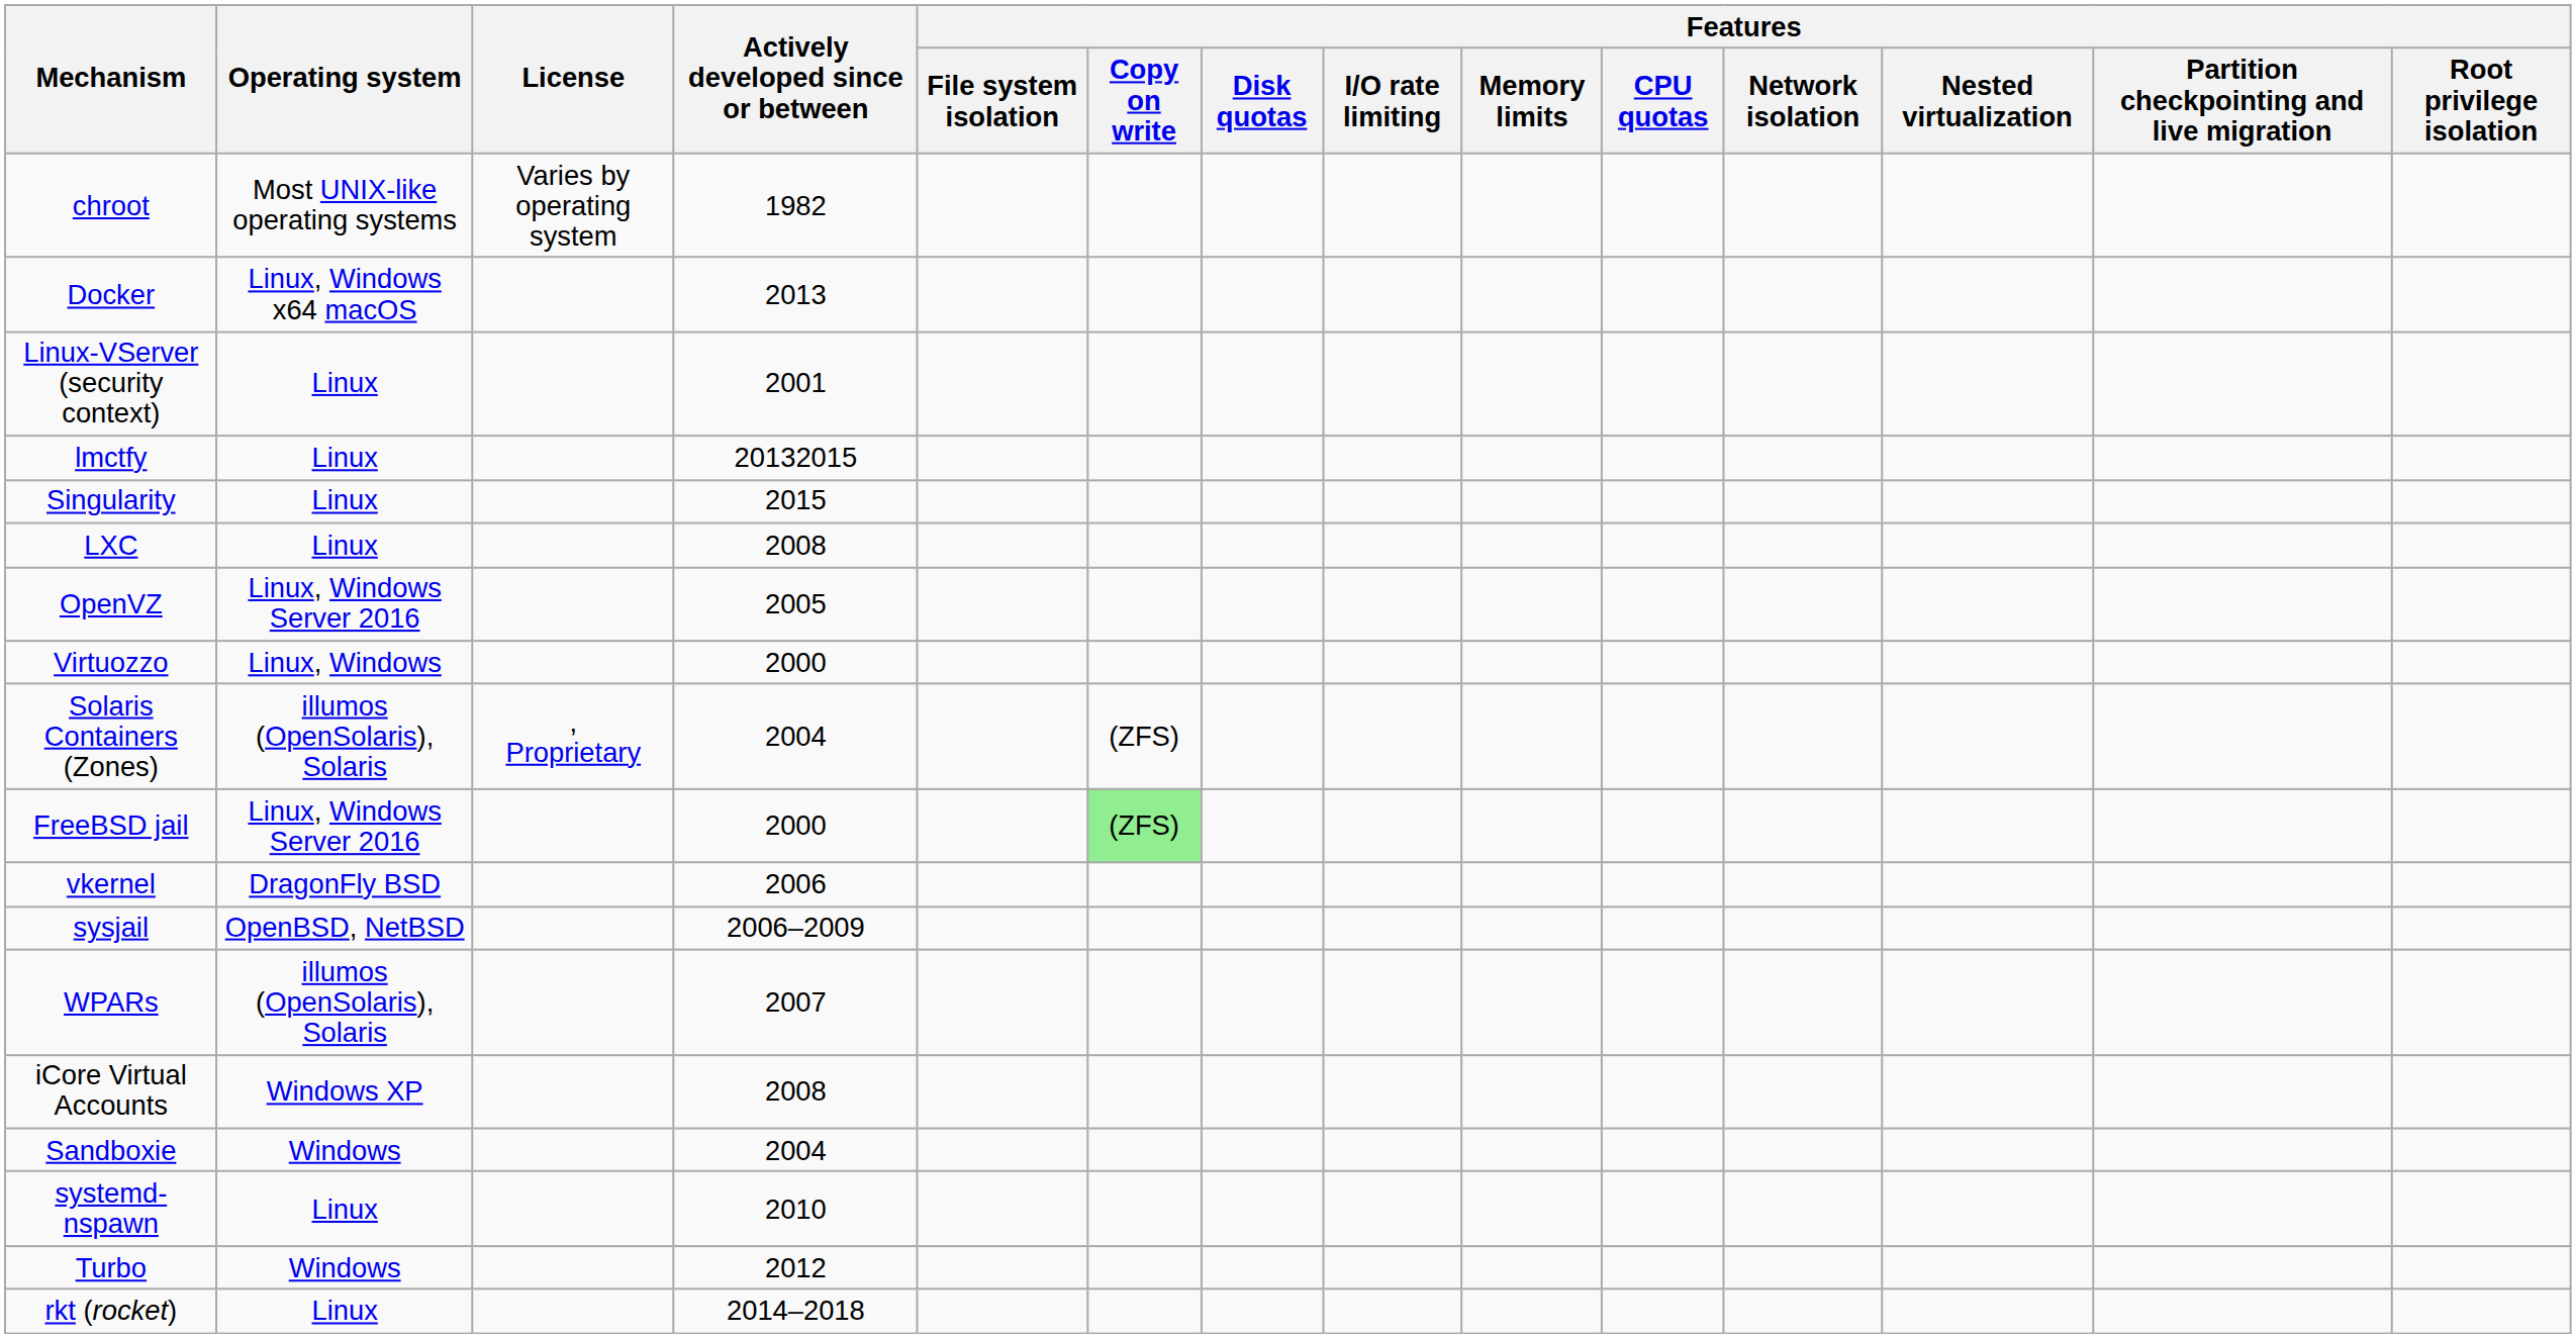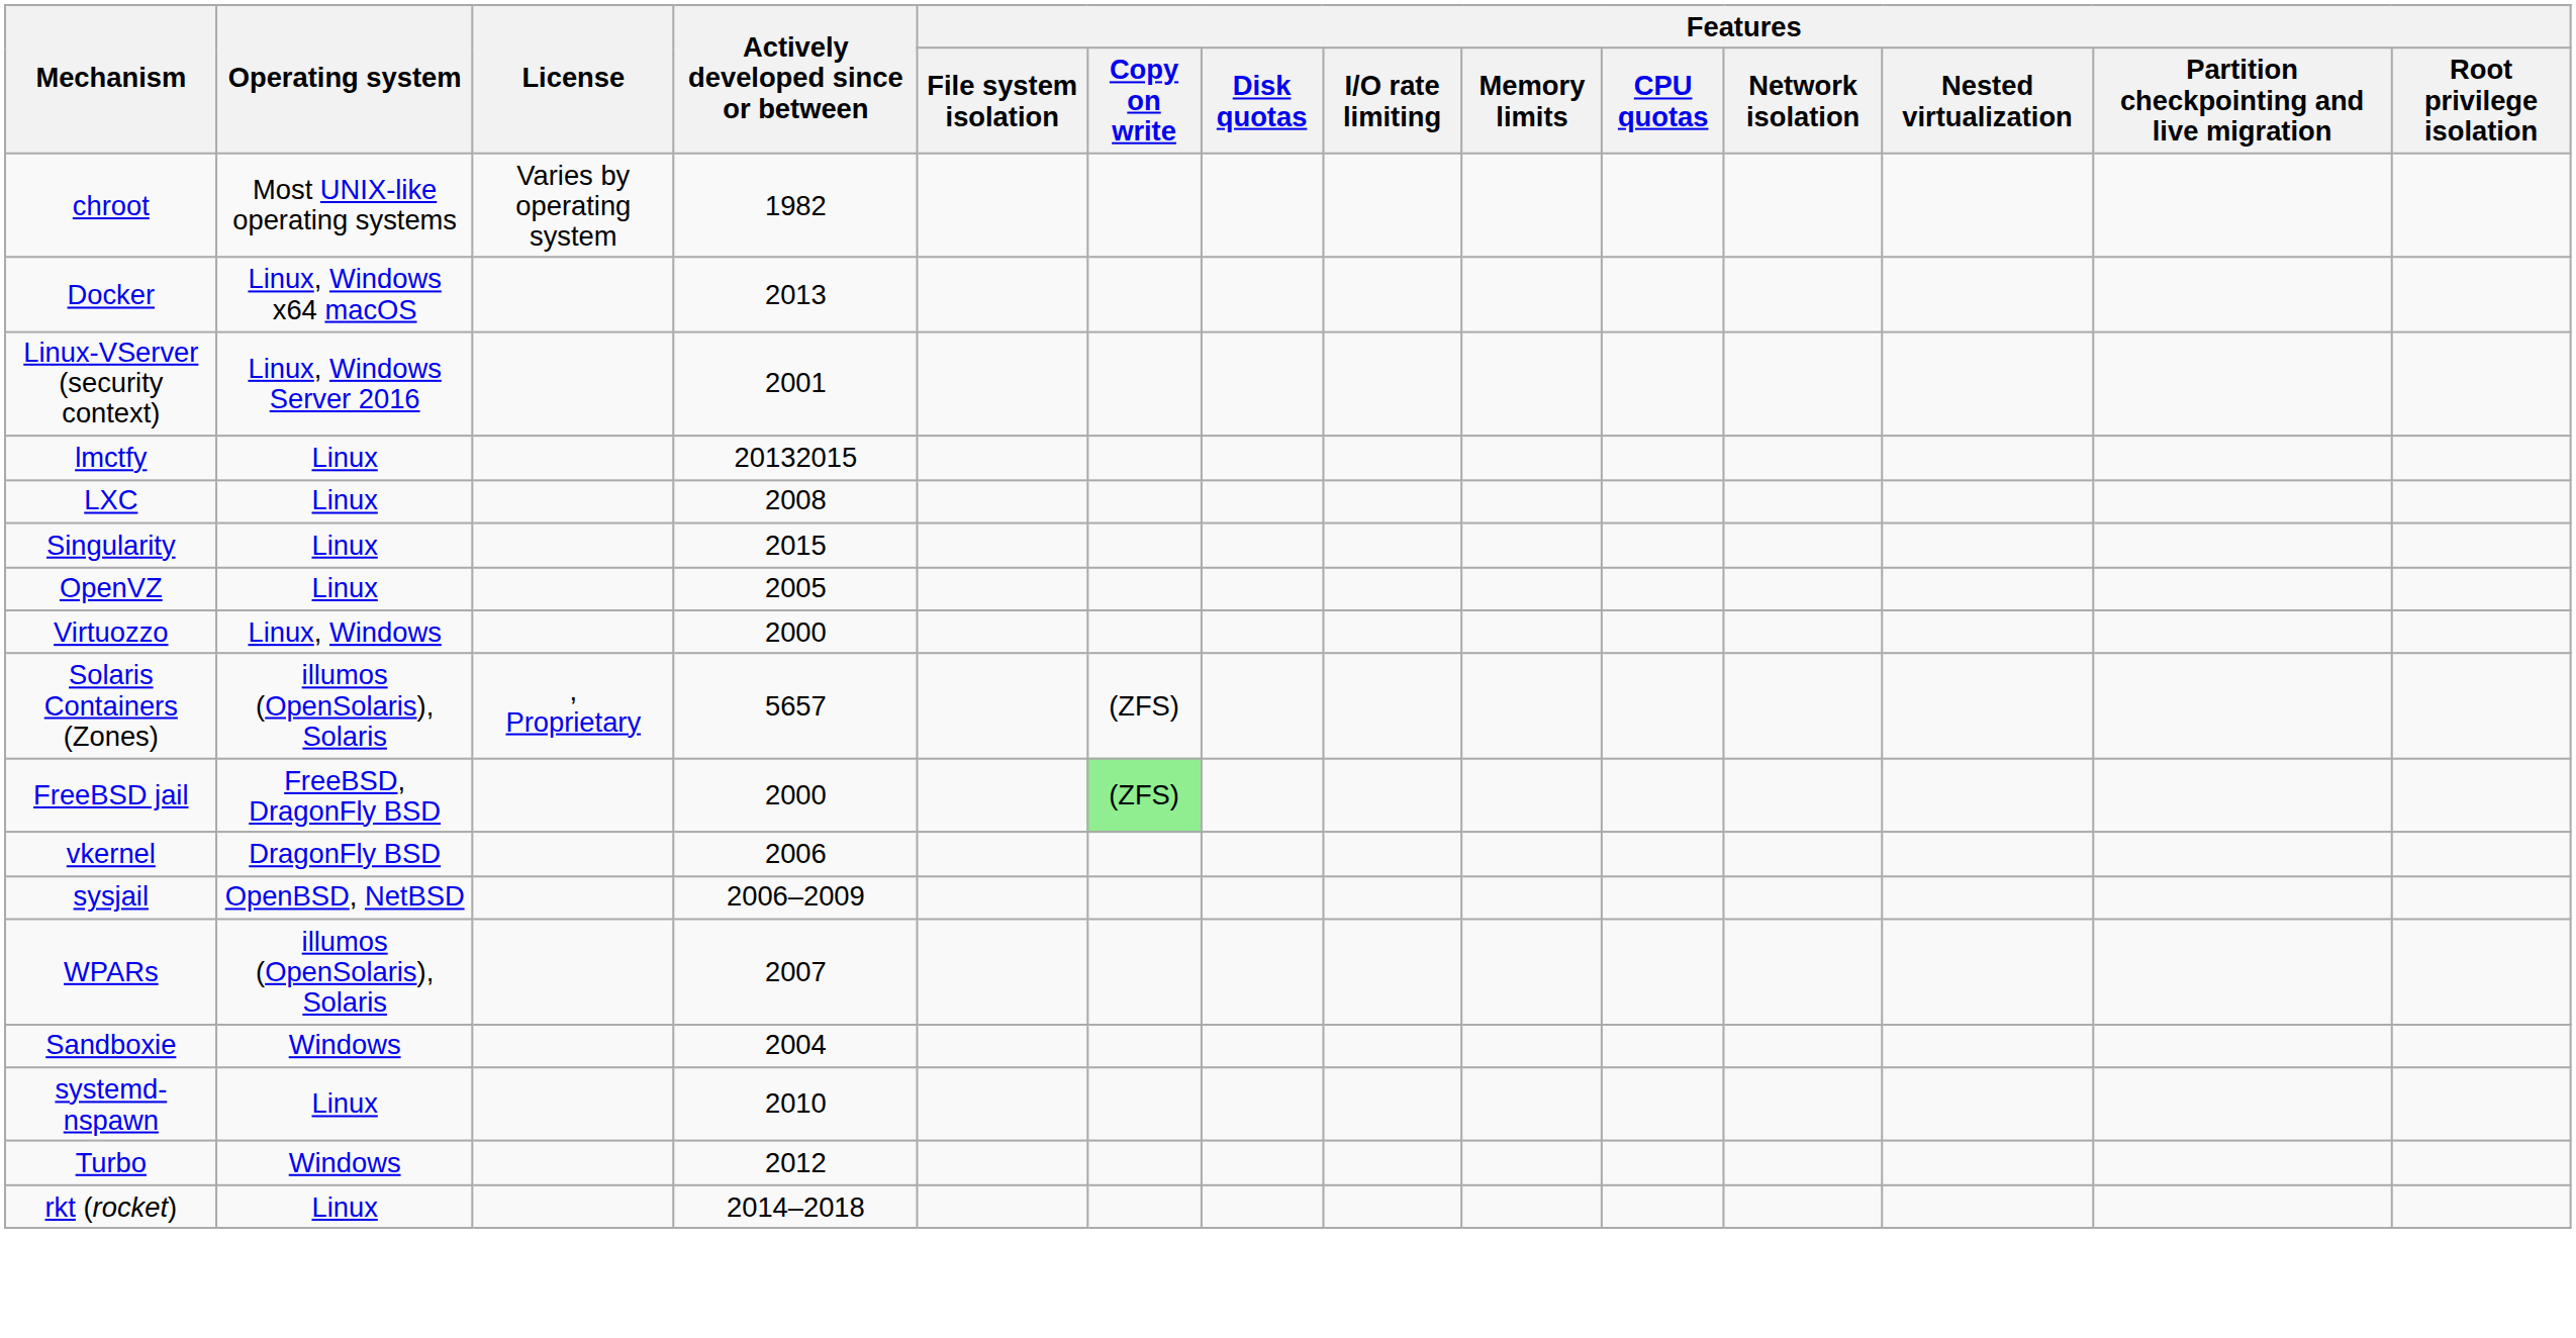 <table class="wikitable sortable" style="font-size: 85%; text-align: center; width: 100%">
 <tr>
 <th rowspan="2">Mechanism</th>
 <th rowspan="2">Operating system</th>
 <th rowspan="2">License</th>
 <th rowspan="2">Actively developed since or between</th>
 <th colspan="10">Features</th>
 </tr>
 <tr>
 <th>File system isolation</th>
 <th><a href='#'>Copy on write</a></th>
 <th><a href='#'>Disk quotas</a></th>
 <th>I/O rate limiting</th>
 <th>Memory limits</th>
 <th><a href='#'>CPU quotas</a></th>
 <th>Network isolation</th>
 <th>Nested virtualization</th>
 <th>Partition checkpointing and live migration</th>
 <th>Root privilege isolation</th>
 </tr>
 <tr>
 <td><a href='#'>chroot</a></td>
 <td>Most <a href='#'>UNIX-like</a> operating systems</td>
 <td>Varies by operating system</td>
 <td>1982</td>
 <td></td>
 <td></td>
 <td></td>
 <td></td>
 <td></td>
 <td></td>
 <td></td>
 <td></td>
 <td></td>
 <td></td>
 </tr>
 <tr>
 <td><a href='#'>Docker</a></td>
 <td><a href='#'>Linux</a>, <a href='#'>Windows</a> x64 <a href='#'>macOS</a></td>
 <td></td>
 <td>2013</td>
 <td></td>
 <td></td>
 <td></td>
 <td> </td>
 <td></td>
 <td></td>
 <td></td>
 <td></td>
 <td></td>
 <td> </td>
 </tr>
 <tr>
 <td><a href='#'>Linux-VServer</a><br>(security context)</td>
-<td><a href='#'>Linux</a></td>
+<td><a href='#'>Linux</a>, <a href='#'>Windows Server 2016</a></td>
 <td></td>
 <td>2001</td>
 <td></td>
 <td></td>
 <td></td>
 <td></td>
 <td></td>
 <td></td>
 <td></td>
 <td></td>
 <td></td>
 <td></td>
 </tr>
 <tr>
 <td><a href='#'>lmctfy</a></td>
 <td><a href='#'>Linux</a></td>
 <td></td>
 <td>20132015</td>
 <td></td>
 <td></td>
 <td></td>
 <td></td>
 <td></td>
 <td></td>
 <td></td>
 <td></td>
 <td></td>
 <td></td>
 </tr>
 <tr>
+<td><a href='#'>LXC</a></td>
+<td><a href='#'>Linux</a></td>
+<td></td>
+<td>2008</td>
+<td></td>
+<td></td>
+<td></td>
+<td></td>
+<td></td>
+<td></td>
+<td></td>
+<td></td>
+<td></td>
+<td></td>
+</tr>
+<tr>
 <td><a href='#'>Singularity</a></td>
 <td><a href='#'>Linux</a></td>
 <td></td>
 <td>2015</td>
 <td></td>
 <td></td>
 <td></td>
 <td></td>
 <td></td>
 <td></td>
 <td></td>
 <td></td>
 <td></td>
 <td></td>
 </tr>
 <tr>
-<td><a href='#'>LXC</a></td>
+<td><a href='#'>OpenVZ</a></td>
 <td><a href='#'>Linux</a></td>
-<td></td>
-<td>2008</td>
-<td></td>
-<td></td>
-<td></td>
-<td></td>
-<td></td>
-<td></td>
-<td></td>
-<td></td>
-<td></td>
-<td></td>
-</tr>
-<tr>
-<td><a href='#'>OpenVZ</a></td>
-<td><a href='#'>Linux</a>, <a href='#'>Windows Server 2016</a></td>
 <td></td>
 <td>2005</td>
 <td></td>
 <td></td>
 <td></td>
 <td></td>
 <td></td>
 <td></td>
 <td></td>
 <td></td>
 <td></td>
 <td></td>
 </tr>
 <tr>
 <td><a href='#'>Virtuozzo</a></td>
 <td><a href='#'>Linux</a>, <a href='#'>Windows</a></td>
 <td></td>
 <td>2000</td>
 <td></td>
 <td></td>
 <td></td>
 <td></td>
 <td></td>
 <td></td>
 <td></td>
 <td></td>
 <td></td>
 <td></td>
 </tr>
 <tr>
 <td><a href='#'>Solaris Containers</a> (Zones)</td>
 <td><a href='#'>illumos</a> (<a href='#'>OpenSolaris</a>),<br><a href='#'>Solaris</a></td>
 <td>,<br><a href='#'>Proprietary</a></td>
-<td>2004</td>
+<td>5657</td>
 <td></td>
 <td> (ZFS)</td>
 <td></td>
 <td></td>
 <td></td>
 <td></td>
 <td></td>
 <td></td>
 <td></td>
 <td></td>
 </tr>
 <tr>
 <td><a href='#'>FreeBSD jail</a></td>
-<td><a href='#'>Linux</a>, <a href='#'>Windows Server 2016</a></td>
+<td><a href='#'>FreeBSD</a>, <a href='#'>DragonFly BSD</a></td>
 <td></td>
 <td>2000</td>
 <td></td>
 <td style="background: lightgreen;"> (ZFS)</td>
 <td></td>
 <td></td>
 <td></td>
 <td></td>
 <td></td>
 <td></td>
 <td></td>
 <td></td>
 </tr>
 <tr>
 <td><a href='#'>vkernel</a></td>
 <td><a href='#'>DragonFly BSD</a></td>
 <td></td>
 <td>2006</td>
 <td></td>
 <td></td>
 <td></td>
 <td></td>
 <td></td>
 <td></td>
 <td></td>
 <td></td>
 <td></td>
 <td></td>
 </tr>
 <tr>
 <td><a href='#'>sysjail</a></td>
 <td><a href='#'>OpenBSD</a>, <a href='#'>NetBSD</a></td>
 <td></td>
 <td>2006–2009</td>
 <td></td>
 <td></td>
 <td></td>
 <td></td>
 <td></td>
 <td></td>
 <td></td>
 <td></td>
 <td></td>
 <td></td>
 </tr>
 <tr>
 <td><a href='#'>WPARs</a></td>
 <td><a href='#'>illumos</a> (<a href='#'>OpenSolaris</a>),<br><a href='#'>Solaris</a></td>
 <td></td>
 <td>2007</td>
-<td></td>
-<td></td>
-<td></td>
-<td></td>
-<td></td>
-<td></td>
-<td></td>
-<td></td>
-<td></td>
-<td></td>
-</tr>
-<tr>
-<td>iCore Virtual Accounts</td>
-<td><a href='#'>Windows XP</a></td>
-<td></td>
-<td>2008</td>
 <td></td>
 <td></td>
 <td></td>
 <td></td>
 <td></td>
 <td></td>
 <td></td>
 <td></td>
 <td></td>
 <td></td>
 </tr>
 <tr>
 <td><a href='#'>Sandboxie</a></td>
 <td><a href='#'>Windows</a></td>
 <td></td>
 <td>2004</td>
 <td></td>
 <td></td>
 <td></td>
 <td></td>
 <td></td>
 <td></td>
 <td></td>
 <td></td>
 <td></td>
 <td></td>
 </tr>
 <tr>
 <td><a href='#'>systemd-nspawn</a></td>
 <td><a href='#'>Linux</a></td>
 <td></td>
 <td>2010</td>
 <td></td>
 <td></td>
 <td></td>
 <td></td>
 <td></td>
 <td></td>
 <td></td>
 <td></td>
 <td></td>
 <td></td>
 </tr>
 <tr>
 <td><a href='#'>Turbo</a></td>
 <td><a href='#'>Windows</a></td>
 <td></td>
 <td>2012</td>
 <td></td>
 <td></td>
 <td></td>
 <td></td>
 <td></td>
 <td></td>
 <td></td>
 <td></td>
 <td></td>
 <td></td>
 </tr>
 <tr>
 <td><a href='#'>rkt</a> (<em>rocket</em>)</td>
 <td><a href='#'>Linux</a></td>
 <td></td>
 <td>2014–2018</td>
 <td></td>
 <td></td>
 <td></td>
 <td></td>
 <td></td>
 <td></td>
 <td></td>
 <td></td>
 <td></td>
 <td></td>
 </tr>
 </table>
